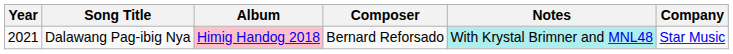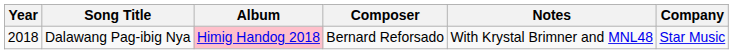 <table class="wikitable">
 <tr>
 <th>Year</th>
 <th>Song Title</th>
 <th>Album</th>
 <th>Composer</th>
 <th>Notes</th>
 <th>Company</th>
 </tr>
 <tr>
-<td>2021</td>
+<td>2018</td>
 <td>Dalawang Pag-ibig Nya</td>
 <td style="background: pink;"><a href='#'>Himig Handog 2018</a></td>
 <td>Bernard Reforsado</td>
-<td style="background: paleturquoise;">With Krystal Brimner and <a href='#'>MNL48</a></td>
+<td>With Krystal Brimner and <a href='#'>MNL48</a></td>
 <td><a href='#'>Star Music</a></td>
 </tr>
 </table>
